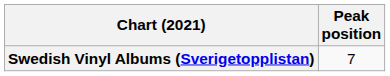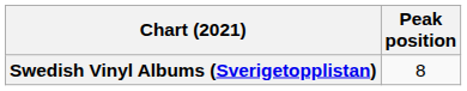 <table class="wikitable plainrowheaders" style="text-align:center">
 <tr>
 <th scope="col">Chart (2021)</th>
 <th scope="col">Peak<br>position</th>
 </tr>
 <tr>
 <th scope="row">Swedish Vinyl Albums (<a href='#'>Sverigetopplistan</a>)</th>
-<td>7</td>
+<td>8</td>
 </tr>
 </table>
